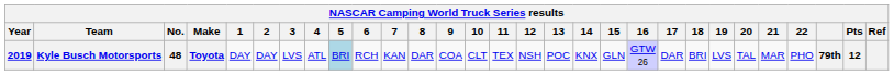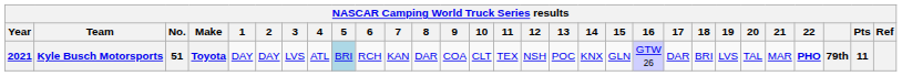 <table class="wikitable" style="text-align:center; font-size:75%">
 <tr>
 <th colspan=45><a href='#'>NASCAR Camping World Truck Series</a> results</th>
 </tr>
 <tr>
 <th>Year</th>
 <th>Team</th>
 <th>No.</th>
 <th>Make</th>
 <th>1</th>
 <th>2</th>
 <th>3</th>
 <th>4</th>
 <th>5</th>
 <th>6</th>
 <th>7</th>
 <th>8</th>
 <th>9</th>
 <th>10</th>
 <th>11</th>
 <th>12</th>
 <th>13</th>
 <th>14</th>
 <th>15</th>
 <th>16</th>
 <th>17</th>
 <th>18</th>
 <th>19</th>
 <th>20</th>
 <th>21</th>
 <th>22</th>
 <th></th>
 <th>Pts</th>
 <th>Ref</th>
 </tr>
 <tr>
-<th><a href='#'>2019</a></th>
+<th><a href='#'>2021</a></th>
 <th><a href='#'>Kyle Busch Motorsports</a></th>
-<th>48</th>
+<th>51</th>
 <th><a href='#'>Toyota</a></th>
 <td><a href='#'>DAY</a></td>
 <td><a href='#'>DAY</a></td>
 <td><a href='#'>LVS</a></td>
 <td><a href='#'>ATL</a></td>
 <td style="background: lightblue;"><a href='#'>BRI</a></td>
 <td><a href='#'>RCH</a></td>
 <td><a href='#'>KAN</a></td>
 <td><a href='#'>DAR</a></td>
 <td><a href='#'>COA</a></td>
 <td><a href='#'>CLT</a></td>
 <td><a href='#'>TEX</a></td>
 <td><a href='#'>NSH</a></td>
 <td><a href='#'>POC</a></td>
 <td><a href='#'>KNX</a></td>
 <td><a href='#'>GLN</a></td>
 <td style="background:#CFCFFF;"><a href='#'>GTW</a><br><small>26</small></td>
 <td><a href='#'>DAR</a></td>
 <td><a href='#'>BRI</a></td>
 <td><a href='#'>LVS</a></td>
 <td><a href='#'>TAL</a></td>
 <td><a href='#'>MAR</a></td>
-<td><a href='#'>PHO</a></td>
+<td><strong><a href='#'>PHO</a></strong></td>
 <th>79th</th>
-<th>12</th>
+<th>11</th>
 <th></th>
 </tr>
 </table>
